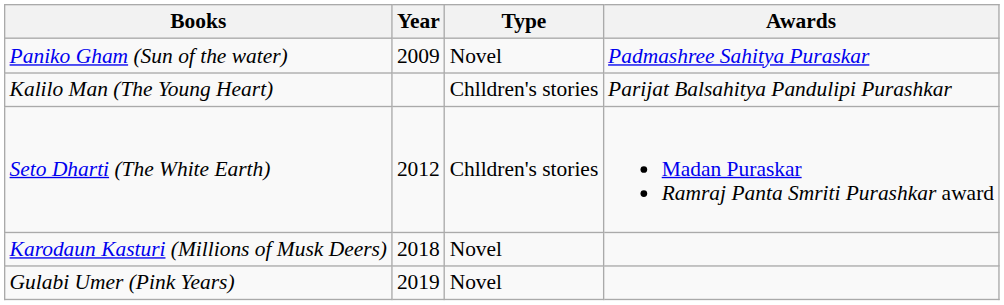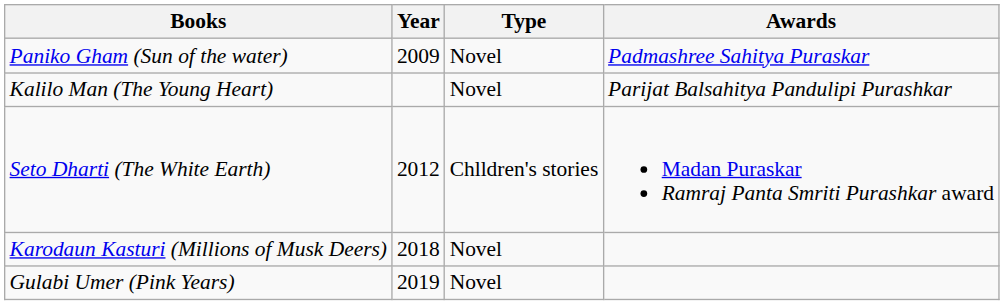 <table class="wikitable">
 <tr>
 <th>Books</th>
 <th>Year</th>
 <th>Type</th>
 <th>Awards</th>
 </tr>
 <tr>
 <td><em><a href='#'>Paniko Gham</a> (Sun of the water)</em></td>
 <td>2009</td>
 <td>Novel</td>
 <td><em><a href='#'>Padmashree Sahitya Puraskar</a></em></td>
 </tr>
 <tr>
 <td><em>Kalilo Man (The Young Heart)</em></td>
 <td></td>
-<td>Chlldren's stories</td>
+<td>Novel</td>
 <td><em>Parijat Balsahitya Pandulipi Purashkar</em></td>
 </tr>
 <tr>
 <td><em><a href='#'>Seto Dharti</a> (The White Earth)</em></td>
 <td>2012</td>
 <td>Chlldren's stories</td>
 <td><br><ul><li><a href='#'>Madan Puraskar</a></li><li><em>Ramraj Panta Smriti Purashkar</em> award</li></ul></td>
 </tr>
 <tr>
 <td><em><a href='#'>Karodaun Kasturi</a> (Millions of Musk Deers)</em></td>
 <td>2018</td>
 <td>Novel</td>
 <td></td>
 </tr>
 <tr>
 <td><em>Gulabi Umer</em> <em>(Pink Years)</em></td>
 <td>2019</td>
 <td>Novel</td>
 <td></td>
 </tr>
 </table>
